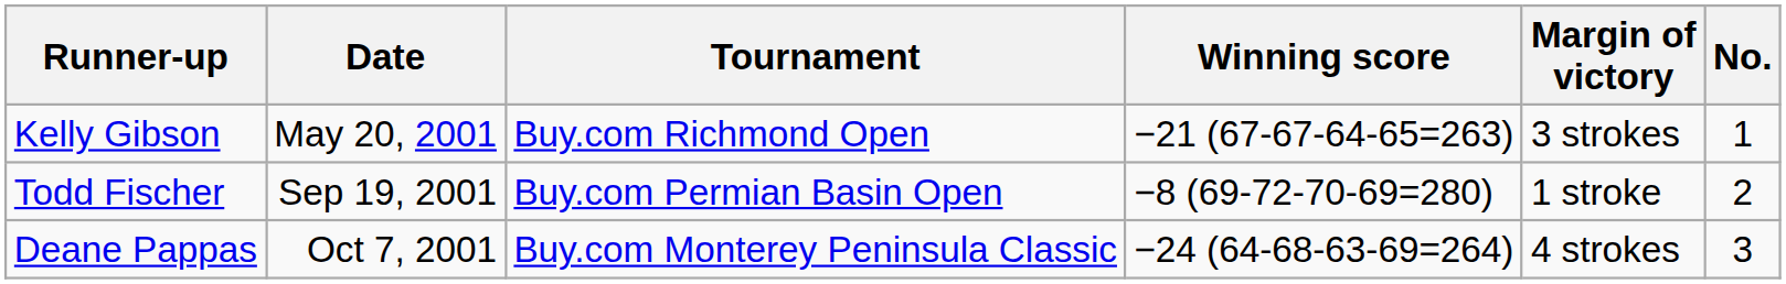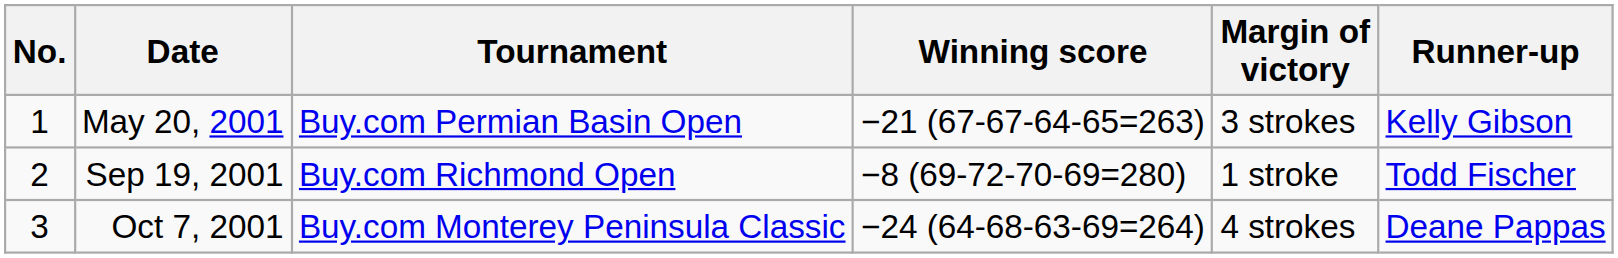 <table class="wikitable" style="font-size:95%;">
 <tr>
-<th>Runner-up</th>
+<th>No.</th>
 <th>Date</th>
 <th>Tournament</th>
 <th>Winning score</th>
 <th>Margin of<br>victory</th>
-<th>No.</th>
+<th>Runner-up</th>
 </tr>
 <tr>
-<td> <a href='#'>Kelly Gibson</a></td>
+<td align=center>1</td>
 <td align=right>May 20, <a href='#'>2001</a></td>
-<td><a href='#'>Buy.com Richmond Open</a></td>
+<td><a href='#'>Buy.com Permian Basin Open</a></td>
 <td>−21 (67-67-64-65=263)</td>
 <td>3 strokes</td>
-<td align=center>1</td>
+<td> <a href='#'>Kelly Gibson</a></td>
 </tr>
 <tr>
-<td> <a href='#'>Todd Fischer</a></td>
+<td align=center>2</td>
 <td align=right>Sep 19, 2001</td>
-<td><a href='#'>Buy.com Permian Basin Open</a></td>
+<td><a href='#'>Buy.com Richmond Open</a></td>
 <td>−8 (69-72-70-69=280)</td>
 <td>1 stroke</td>
-<td align=center>2</td>
+<td> <a href='#'>Todd Fischer</a></td>
 </tr>
 <tr>
-<td> <a href='#'>Deane Pappas</a></td>
+<td align=center>3</td>
 <td align=right>Oct 7, 2001</td>
 <td><a href='#'>Buy.com Monterey Peninsula Classic</a></td>
 <td>−24 (64-68-63-69=264)</td>
 <td>4 strokes</td>
-<td align=center>3</td>
+<td> <a href='#'>Deane Pappas</a></td>
 </tr>
 </table>
